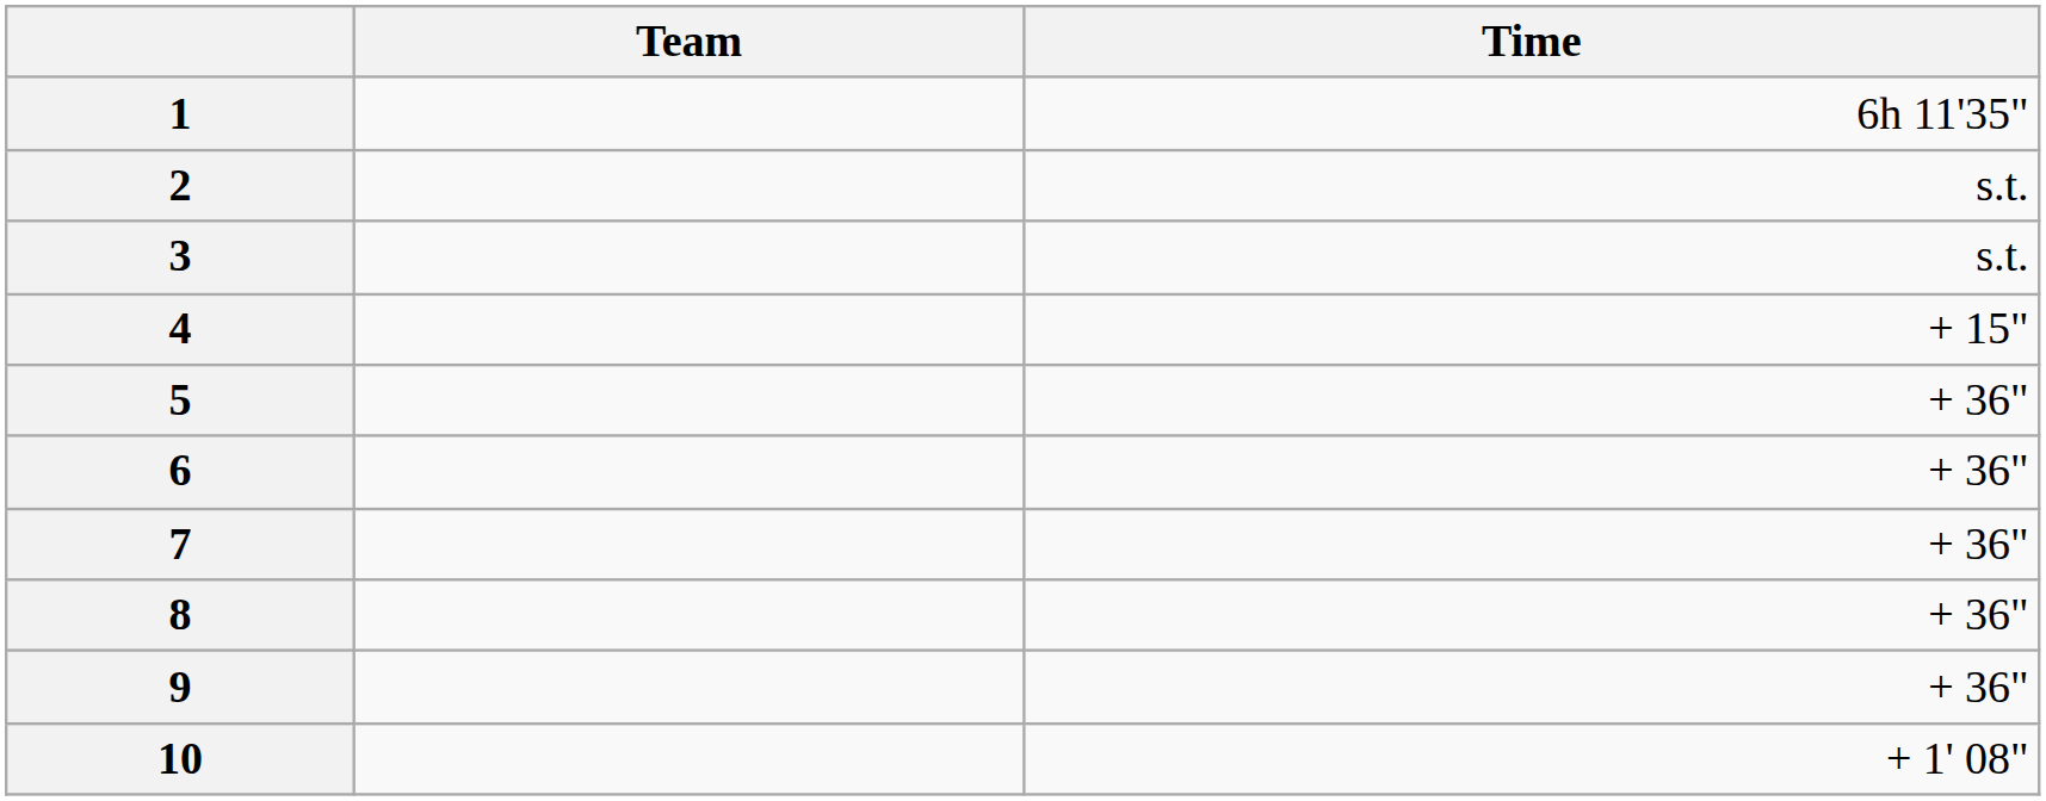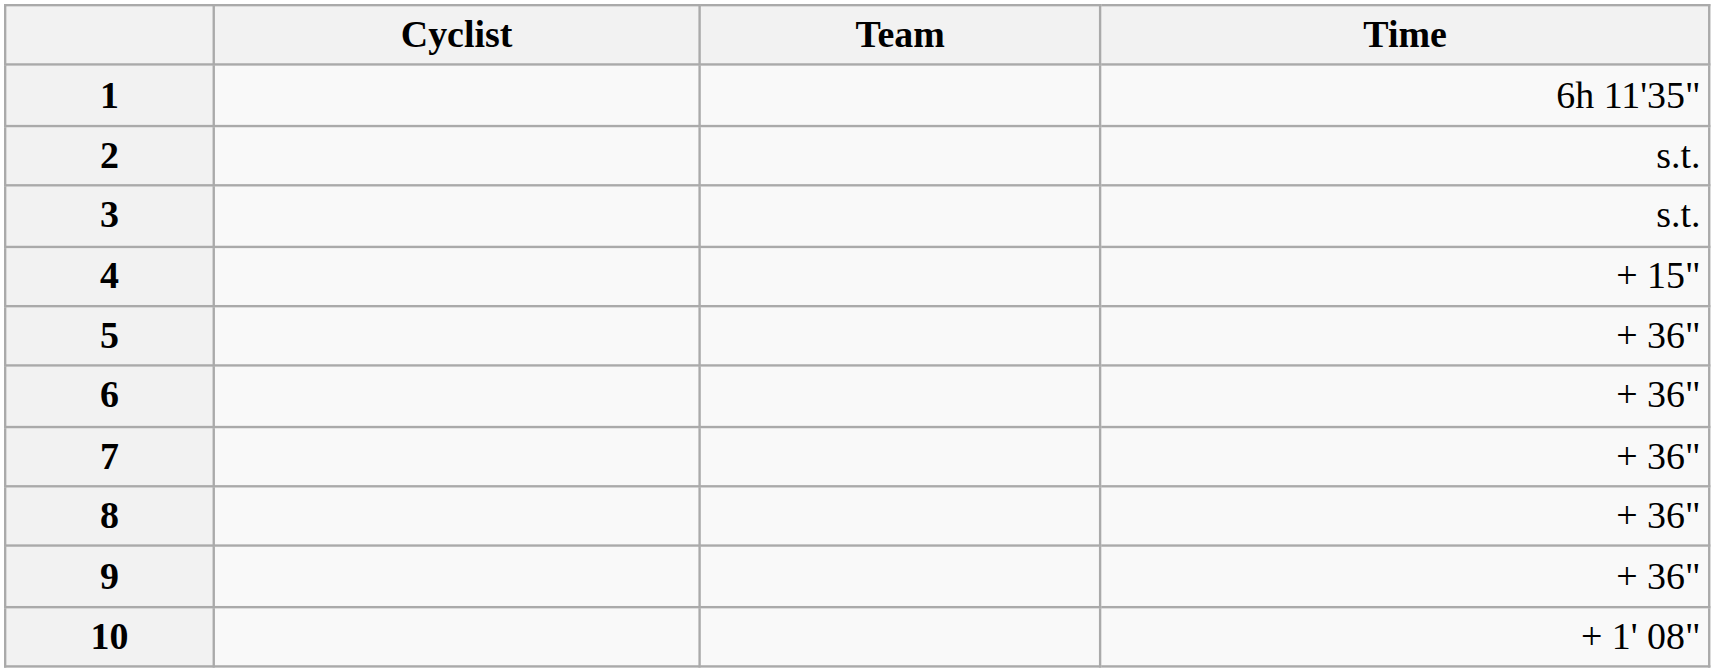 <table class="wikitable" style="width:45em;margin-bottom:0;">
 <tr>
 <th></th>
+<th>Cyclist</th>
 <th>Team</th>
 <th>Time</th>
 </tr>
 <tr>
 <th style="text-align:center">1</th>
 <td></td>
+<td></td>
 <td align=right>6h 11'35"</td>
 </tr>
 <tr>
 <th style="text-align:center">2</th>
+<td></td>
 <td></td>
 <td align=right>s.t.</td>
 </tr>
 <tr>
 <th style="text-align:center">3</th>
 <td></td>
+<td></td>
 <td align=right>s.t.</td>
 </tr>
 <tr>
 <th style="text-align:center">4</th>
+<td></td>
 <td></td>
 <td align=right>+ 15"</td>
 </tr>
 <tr>
 <th style="text-align:center">5</th>
 <td></td>
+<td></td>
 <td align=right>+ 36"</td>
 </tr>
 <tr>
 <th style="text-align:center">6</th>
+<td></td>
 <td></td>
 <td align=right>+ 36"</td>
 </tr>
 <tr>
 <th style="text-align:center">7</th>
 <td></td>
+<td></td>
 <td align=right>+ 36"</td>
 </tr>
 <tr>
 <th style="text-align:center">8</th>
+<td></td>
 <td></td>
 <td align=right>+ 36"</td>
 </tr>
 <tr>
 <th style="text-align:center">9</th>
 <td></td>
+<td></td>
 <td align=right>+ 36"</td>
 </tr>
 <tr>
 <th style="text-align:center">10</th>
 <td></td>
+<td></td>
 <td align=right>+ 1' 08"</td>
 </tr>
 </table>
